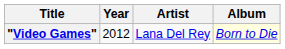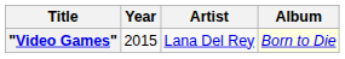 <table class="wikitable plainrowheaders">
 <tr>
 <th>Title</th>
 <th>Year</th>
 <th>Artist</th>
 <th>Album</th>
 </tr>
 <tr>
 <th scope="row">"<a href='#'>Video Games</a>"</th>
-<td>2012</td>
+<td>2015</td>
 <td><a href='#'>Lana Del Rey</a></td>
 <td style="background: lightyellow;"><em><a href='#'>Born to Die</a></em></td>
 </tr>
 </table>
